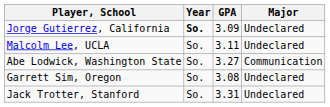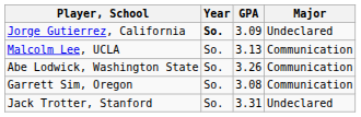 <table class="wikitable">
 <tr>
 <th>Player, School</th>
 <th>Year</th>
 <th>GPA</th>
 <th>Major</th>
 </tr>
 <tr>
 <td><a href='#'>Jorge Gutierrez</a>, California</td>
 <td><strong>So.</strong></td>
 <td>3.09</td>
 <td>Undeclared</td>
 </tr>
 <tr>
 <td><a href='#'>Malcolm Lee</a>, UCLA</td>
 <td>So.</td>
-<td>3.11</td>
-<td>Undeclared</td>
+<td>3.13</td>
+<td>Communication</td>
 </tr>
 <tr>
 <td>Abe Lodwick, Washington State</td>
 <td>So.</td>
-<td>3.27</td>
+<td>3.26</td>
 <td>Communication</td>
 </tr>
 <tr>
 <td>Garrett Sim, Oregon</td>
 <td>So.</td>
 <td>3.08</td>
-<td>Undeclared</td>
+<td>Communication</td>
 </tr>
 <tr>
 <td>Jack Trotter, Stanford</td>
 <td>So.</td>
 <td>3.31</td>
 <td>Undeclared</td>
 </tr>
 </table>
